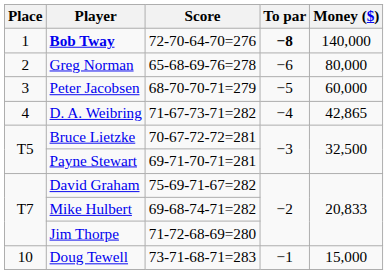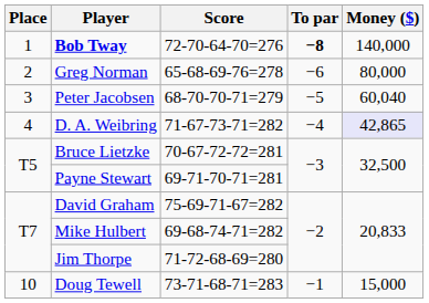 <table class="wikitable">
 <tr>
 <th>Place</th>
 <th>Player</th>
 <th>Score</th>
 <th>To par</th>
 <th>Money (<a href='#'>$</a>)</th>
 </tr>
 <tr>
 <td align="center">1</td>
 <td> <strong><a href='#'>Bob Tway</a></strong></td>
 <td>72-70-64-70=276</td>
 <td align="center"><strong>−8</strong></td>
 <td align=center>140,000</td>
 </tr>
 <tr>
 <td align="center">2</td>
 <td> <a href='#'>Greg Norman</a></td>
 <td>65-68-69-76=278</td>
 <td align="center">−6</td>
 <td align=center>80,000</td>
 </tr>
 <tr>
 <td align="center">3</td>
 <td> <a href='#'>Peter Jacobsen</a></td>
 <td>68-70-70-71=279</td>
 <td align="center">−5</td>
-<td align=center>60,000</td>
+<td align=center>60,040</td>
 </tr>
 <tr>
 <td align="center">4</td>
 <td> <a href='#'>D. A. Weibring</a></td>
 <td>71-67-73-71=282</td>
 <td align="center">−4</td>
-<td align=center>42,865</td>
+<td align=center style="background: lavender;">42,865</td>
 </tr>
 <tr>
 <td rowspan=2 align="center">T5</td>
 <td> <a href='#'>Bruce Lietzke</a></td>
 <td>70-67-72-72=281</td>
 <td rowspan=2 align=center>−3</td>
 <td rowspan=2 align=center>32,500</td>
 </tr>
 <tr>
 <td> <a href='#'>Payne Stewart</a></td>
 <td>69-71-70-71=281</td>
 </tr>
 <tr>
 <td rowspan=3 align="center">T7</td>
 <td> <a href='#'>David Graham</a></td>
 <td>75-69-71-67=282</td>
 <td rowspan=3 align="center">−2</td>
 <td rowspan=3 align=center>20,833</td>
 </tr>
 <tr>
 <td> <a href='#'>Mike Hulbert</a></td>
 <td>69-68-74-71=282</td>
 </tr>
 <tr>
 <td> <a href='#'>Jim Thorpe</a></td>
 <td>71-72-68-69=280</td>
 </tr>
 <tr>
 <td align="center">10</td>
 <td> <a href='#'>Doug Tewell</a></td>
 <td>73-71-68-71=283</td>
 <td align="center">−1</td>
 <td align=center>15,000</td>
 </tr>
 </table>
